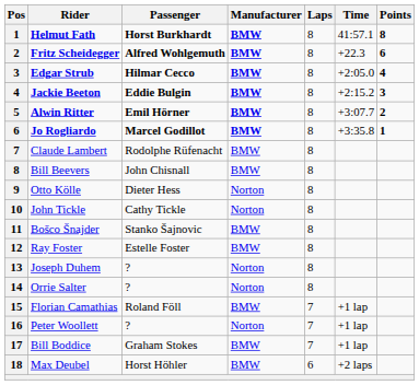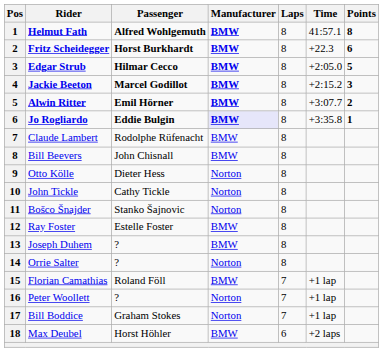 <table class="wikitable" style="font-size: 95%;">
 <tr>
 <th>Pos</th>
 <th>Rider</th>
 <th>Passenger</th>
 <th>Manufacturer</th>
 <th>Laps</th>
 <th>Time</th>
 <th>Points</th>
 </tr>
 <tr>
 <th>1</th>
 <td> <strong><a href='#'>Helmut Fath</a></strong></td>
-<td> <strong>Horst Burkhardt</strong></td>
+<td> <strong>Alfred Wohlgemuth</strong></td>
 <td><strong><a href='#'>BMW</a></strong></td>
 <td>8</td>
 <td>41:57.1</td>
 <td><strong>8</strong></td>
 </tr>
 <tr>
 <th>2</th>
 <td> <strong><a href='#'>Fritz Scheidegger</a></strong></td>
-<td> <strong>Alfred Wohlgemuth</strong></td>
+<td> <strong>Horst Burkhardt</strong></td>
 <td><strong><a href='#'>BMW</a></strong></td>
 <td>8</td>
 <td>+22.3</td>
 <td><strong>6</strong></td>
 </tr>
 <tr>
 <th>3</th>
 <td> <strong><a href='#'>Edgar Strub</a></strong></td>
 <td> <strong>Hilmar Cecco</strong></td>
 <td><strong><a href='#'>BMW</a></strong></td>
 <td>8</td>
 <td>+2:05.0</td>
-<td><strong>4</strong></td>
+<td><strong>5</strong></td>
 </tr>
 <tr>
 <th>4</th>
 <td> <strong><a href='#'>Jackie Beeton</a></strong></td>
-<td> <strong>Eddie Bulgin</strong></td>
+<td> <strong>Marcel Godillot</strong></td>
 <td><strong><a href='#'>BMW</a></strong></td>
 <td>8</td>
 <td>+2:15.2</td>
 <td><strong>3</strong></td>
 </tr>
 <tr>
 <th>5</th>
 <td> <strong><a href='#'>Alwin Ritter</a></strong></td>
 <td> <strong>Emil Hörner</strong></td>
 <td><strong><a href='#'>BMW</a></strong></td>
 <td>8</td>
 <td>+3:07.7</td>
 <td><strong>2</strong></td>
 </tr>
 <tr>
 <th>6</th>
 <td> <strong><a href='#'>Jo Rogliardo</a></strong></td>
-<td> <strong>Marcel Godillot</strong></td>
-<td><strong><a href='#'>BMW</a></strong></td>
+<td> <strong>Eddie Bulgin</strong></td>
+<td style="background: lavender;"><strong><a href='#'>BMW</a></strong></td>
 <td>8</td>
 <td>+3:35.8</td>
 <td><strong>1</strong></td>
 </tr>
 <tr>
 <th>7</th>
 <td> <a href='#'>Claude Lambert</a></td>
 <td> Rodolphe Rüfenacht</td>
 <td><a href='#'>BMW</a></td>
 <td>8</td>
 <td></td>
 <td></td>
 </tr>
 <tr>
 <th>8</th>
 <td> <a href='#'>Bill Beevers</a></td>
 <td> John Chisnall</td>
 <td><a href='#'>BMW</a></td>
 <td>8</td>
 <td></td>
 <td></td>
 </tr>
 <tr>
 <th>9</th>
 <td> <a href='#'>Otto Kölle</a></td>
 <td> Dieter Hess</td>
 <td><a href='#'>Norton</a></td>
 <td>8</td>
 <td></td>
 <td></td>
 </tr>
 <tr>
 <th>10</th>
 <td> <a href='#'>John Tickle</a></td>
 <td> Cathy Tickle</td>
 <td><a href='#'>Norton</a></td>
 <td>8</td>
 <td></td>
 <td></td>
 </tr>
 <tr>
 <th>11</th>
 <td> <a href='#'>Bošco Šnajder</a></td>
 <td> Stanko Šajnovic</td>
-<td><a href='#'>BMW</a></td>
+<td><a href='#'>Norton</a></td>
 <td>8</td>
 <td></td>
 <td></td>
 </tr>
 <tr>
 <th>12</th>
 <td> <a href='#'>Ray Foster</a></td>
 <td> Estelle Foster</td>
 <td><a href='#'>BMW</a></td>
 <td>8</td>
 <td></td>
 <td></td>
 </tr>
 <tr>
 <th>13</th>
 <td> <a href='#'>Joseph Duhem</a></td>
 <td> ?</td>
-<td><a href='#'>Norton</a></td>
+<td><a href='#'>BMW</a></td>
 <td>8</td>
 <td></td>
 <td></td>
 </tr>
 <tr>
 <th>14</th>
 <td> <a href='#'>Orrie Salter</a></td>
 <td> ?</td>
 <td><a href='#'>Norton</a></td>
 <td>8</td>
 <td></td>
 <td></td>
 </tr>
 <tr>
 <th>15</th>
 <td> <a href='#'>Florian Camathias</a></td>
 <td> Roland Föll</td>
 <td><a href='#'>BMW</a></td>
 <td>7</td>
 <td>+1 lap</td>
 <td></td>
 </tr>
 <tr>
 <th>16</th>
 <td> <a href='#'>Peter Woollett</a></td>
 <td> ?</td>
 <td><a href='#'>Norton</a></td>
 <td>7</td>
 <td>+1 lap</td>
 <td></td>
 </tr>
 <tr>
 <th>17</th>
 <td> <a href='#'>Bill Boddice</a></td>
 <td> Graham Stokes</td>
-<td><a href='#'>BMW</a></td>
+<td><a href='#'>Norton</a></td>
 <td>7</td>
 <td>+1 lap</td>
 <td></td>
 </tr>
 <tr>
 <th>18</th>
 <td> <a href='#'>Max Deubel</a></td>
 <td> Horst Höhler</td>
 <td><a href='#'>BMW</a></td>
 <td>6</td>
 <td>+2 laps</td>
 <td></td>
 </tr>
 <tr>
 <th colspan=7></th>
 </tr>
 </table>
